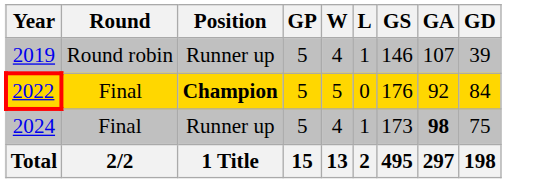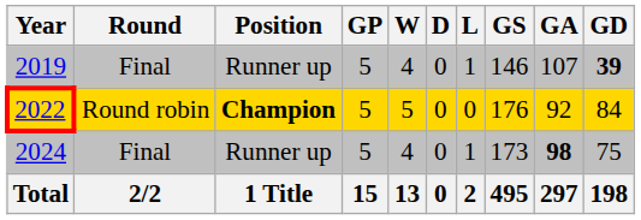 <table class="wikitable" style="text-align: center;">
 <tr>
 <th>Year</th>
 <th>Round</th>
 <th>Position</th>
 <th>GP</th>
 <th>W</th>
+<th>D</th>
 <th>L</th>
 <th>GS</th>
 <th>GA</th>
 <th>GD</th>
 </tr>
 <tr bgcolor=silver>
 <td> <a href='#'>2019</a></td>
-<td>Round robin</td>
+<td>Final</td>
 <td>Runner up</td>
 <td>5</td>
 <td>4</td>
+<td>0</td>
 <td>1</td>
 <td>146</td>
 <td>107</td>
-<td>39</td>
+<td><strong>39</strong></td>
 </tr>
 <tr bgcolor=gold>
 <td style="border: 3px solid red" align=left> <a href='#'>2022</a></td>
-<td>Final</td>
+<td>Round robin</td>
 <td><strong>Champion</strong></td>
 <td>5</td>
 <td>5</td>
+<td>0</td>
 <td>0</td>
 <td>176</td>
 <td>92</td>
 <td>84</td>
 </tr>
 <tr bgcolor=silver>
 <td> <a href='#'>2024</a></td>
 <td>Final</td>
 <td>Runner up</td>
 <td>5</td>
 <td>4</td>
+<td>0</td>
 <td>1</td>
 <td>173</td>
 <td><strong>98</strong></td>
 <td>75</td>
 </tr>
 <tr>
 <th>Total</th>
 <th>2/2</th>
 <th>1 Title</th>
 <th>15</th>
 <th>13</th>
+<th>0</th>
 <th>2</th>
 <th>495</th>
 <th>297</th>
 <th>198</th>
 </tr>
 </table>
